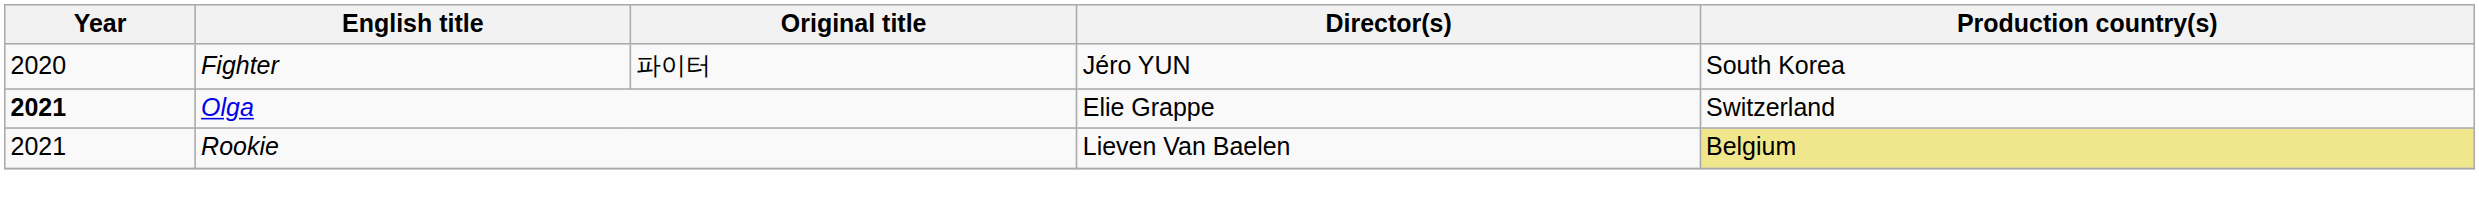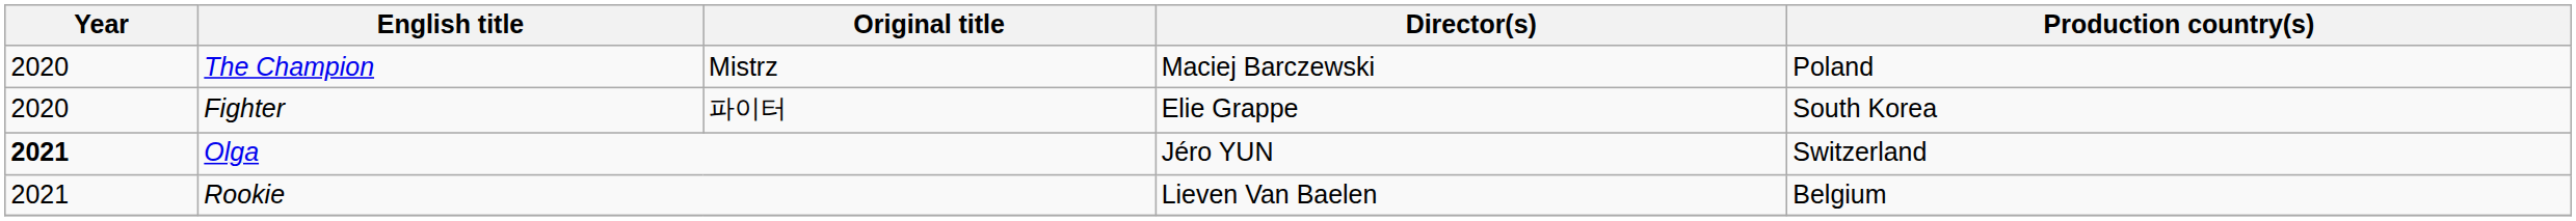 <table class="sortable wikitable" style="width:100%; margin-bottom:4px" cellpadding="5">
 <tr>
 <th scope="col">Year</th>
 <th scope="col">English title</th>
 <th scope="col">Original title</th>
 <th scope="col">Director(s)</th>
 <th scope="col">Production country(s)</th>
 </tr>
 <tr>
 <td>2020</td>
+<td><em><a href='#'>The Champion</a></em></td>
+<td>Mistrz</td>
+<td>Maciej Barczewski</td>
+<td>Poland</td>
+</tr>
+<tr>
+<td>2020</td>
 <td><em>Fighter</em></td>
 <td>파이터</td>
-<td>Jéro YUN</td>
+<td>Elie Grappe</td>
 <td>South Korea</td>
 </tr>
 <tr>
 <td><strong>2021</strong></td>
 <td colspan=2><em><a href='#'>Olga</a></em></td>
-<td>Elie Grappe</td>
+<td>Jéro YUN</td>
 <td>Switzerland</td>
 </tr>
 <tr>
 <td>2021</td>
 <td colspan=2><em>Rookie</em></td>
 <td>Lieven Van Baelen</td>
-<td style="background: khaki;">Belgium</td>
+<td>Belgium</td>
 </tr>
 <tr>
 </tr>
 </table>
